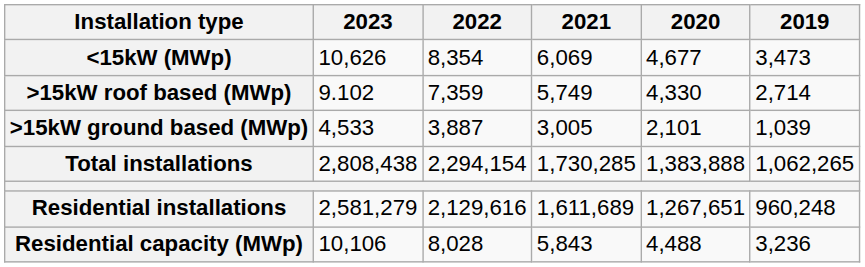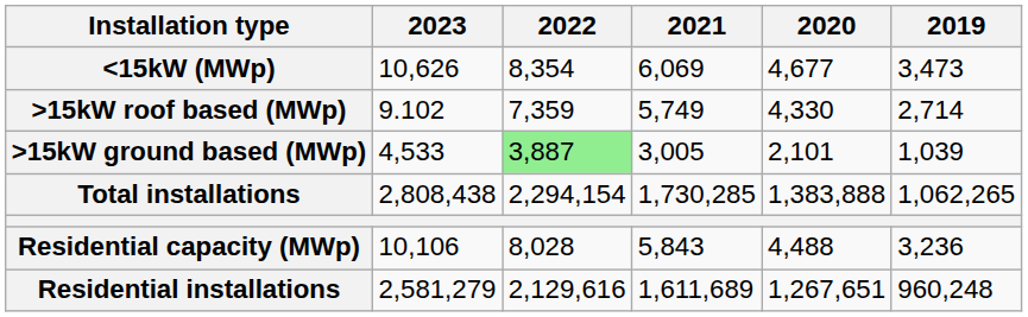 <table class="wikitable">
 <tr>
 <th>Installation type</th>
 <th>2023</th>
 <th>2022</th>
 <th>2021</th>
 <th>2020</th>
 <th>2019</th>
 </tr>
 <tr>
 <th><15kW (MWp)</th>
 <td>10,626</td>
 <td>8,354</td>
 <td>6,069</td>
 <td>4,677</td>
 <td>3,473</td>
 </tr>
 <tr>
 <th>>15kW roof based (MWp)</th>
 <td>9.102</td>
 <td>7,359</td>
 <td>5,749</td>
 <td>4,330</td>
 <td>2,714</td>
 </tr>
 <tr>
 <th>>15kW ground based (MWp)</th>
 <td>4,533</td>
-<td>3,887</td>
+<td style="background: lightgreen;">3,887</td>
 <td>3,005</td>
 <td>2,101</td>
 <td>1,039</td>
 </tr>
 <tr>
 <th>Total installations</th>
 <td>2,808,438</td>
 <td>2,294,154</td>
 <td>1,730,285</td>
 <td>1,383,888</td>
 <td>1,062,265</td>
 </tr>
 <tr>
 <th colspan="6"></th>
 </tr>
 <tr>
+<th>Residential capacity (MWp)</th>
+<td>10,106</td>
+<td>8,028</td>
+<td>5,843</td>
+<td>4,488</td>
+<td>3,236</td>
+</tr>
+<tr>
 <th>Residential installations</th>
 <td>2,581,279</td>
 <td>2,129,616</td>
 <td>1,611,689</td>
 <td>1,267,651</td>
 <td>960,248</td>
 </tr>
-<tr>
-<th>Residential capacity (MWp)</th>
-<td>10,106</td>
-<td>8,028</td>
-<td>5,843</td>
-<td>4,488</td>
-<td>3,236</td>
-</tr>
 </table>
